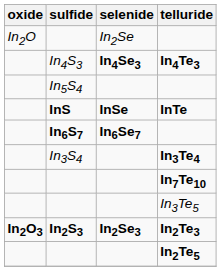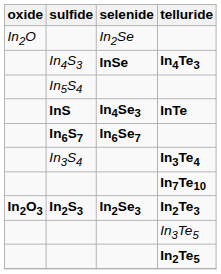 <table class="wikitable">
 <tr>
 <th>oxide</th>
 <th>sulfide</th>
 <th>selenide</th>
 <th>telluride</th>
 </tr>
 <tr>
 <td><em>In<sub>2</sub>O</em></td>
 <td></td>
 <td><em>In<sub>2</sub>Se</em></td>
 <td></td>
 </tr>
 <tr>
 <td></td>
 <td><em>In<sub>4</sub>S<sub>3</sub></em></td>
-<td><strong>In<sub>4</sub>Se<sub>3</sub></strong></td>
+<td><strong>InSe</strong></td>
 <td><strong>In<sub>4</sub>Te<sub>3</sub></strong></td>
 </tr>
 <tr>
 <td></td>
 <td><em>In<sub>5</sub>S<sub>4</sub></em></td>
 <td></td>
 <td></td>
 </tr>
 <tr>
 <td></td>
 <td><strong>InS</strong></td>
-<td><strong>InSe</strong></td>
+<td><strong>In<sub>4</sub>Se<sub>3</sub></strong></td>
 <td><strong>InTe</strong></td>
 </tr>
 <tr>
 <td></td>
 <td><strong>In<sub>6</sub>S<sub>7</sub></strong></td>
 <td><strong>In<sub>6</sub>Se<sub>7</sub></strong></td>
 <td></td>
 </tr>
 <tr>
 <td></td>
 <td><em>In<sub>3</sub>S<sub>4</sub></em></td>
 <td></td>
 <td><strong>In<sub>3</sub>Te<sub>4</sub></strong></td>
 </tr>
 <tr>
 <td></td>
 <td></td>
 <td></td>
 <td><strong>In<sub>7</sub>Te<sub>10</sub></strong></td>
 </tr>
 <tr>
+<td><strong>In<sub>2</sub>O<sub>3</sub></strong></td>
+<td><strong>In<sub>2</sub>S<sub>3</sub></strong></td>
+<td><strong>In<sub>2</sub>Se<sub>3</sub></strong></td>
+<td><strong>In<sub>2</sub>Te<sub>3</sub></strong></td>
+</tr>
+<tr>
 <td></td>
 <td></td>
 <td></td>
 <td><em>In<sub>3</sub>Te<sub>5</sub></em></td>
-</tr>
-<tr>
-<td><strong>In<sub>2</sub>O<sub>3</sub></strong></td>
-<td><strong>In<sub>2</sub>S<sub>3</sub></strong></td>
-<td><strong>In<sub>2</sub>Se<sub>3</sub></strong></td>
-<td><strong>In<sub>2</sub>Te<sub>3</sub></strong></td>
 </tr>
 <tr>
 <td></td>
 <td></td>
 <td></td>
 <td><strong>In<sub>2</sub>Te<sub>5</sub></strong></td>
 </tr>
 <tr>
 </tr>
 </table>
